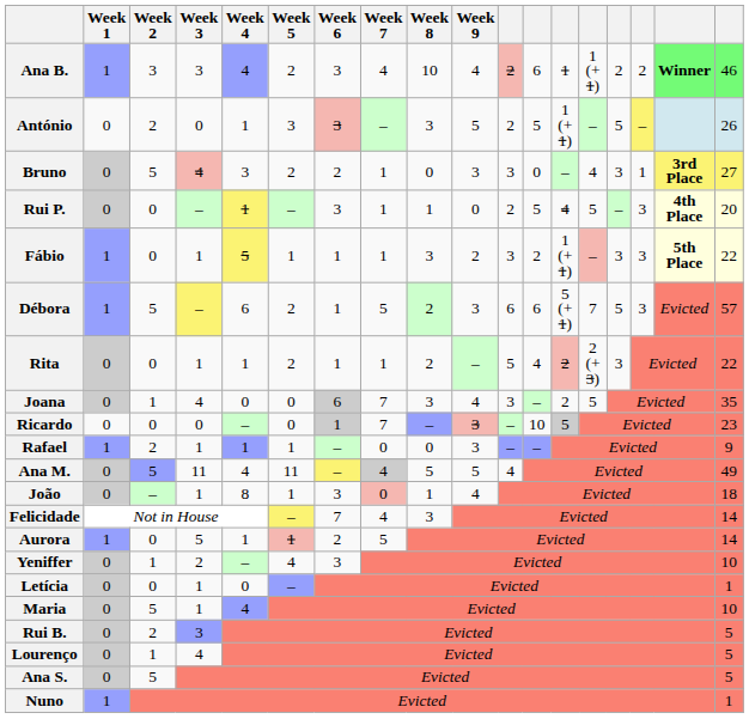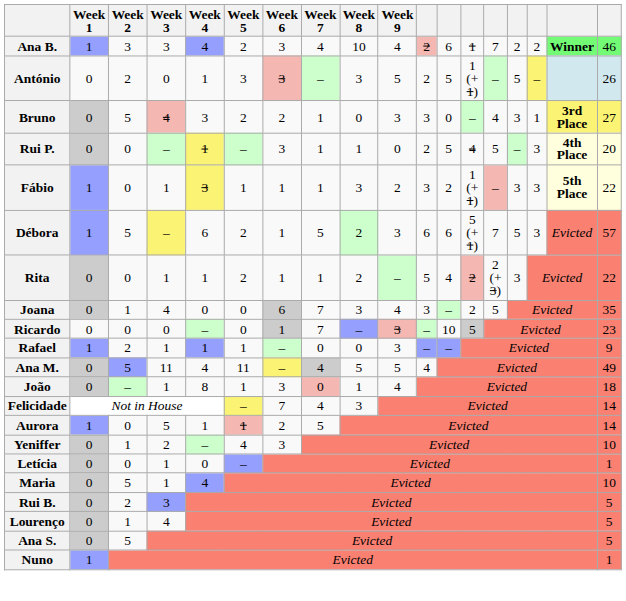 <table class="wikitable" style="width:100%; text-align:center; font-size:85%; line-height:13px">
 <tr>
 <th rowspan="2" style="width: 05%"></th>
 </tr>
 <tr>
 <th style="width: 05%">Week 1</th>
 <th style="width: 05%">Week 2</th>
 <th style="width: 05%">Week 3</th>
 <th style="width: 05%">Week 4</th>
 <th style="width: 05%">Week 5</th>
 <th style="width: 05%">Week 6</th>
 <th style="width: 05%">Week 7</th>
 <th style="width: 05%">Week 8</th>
 <th style="width: 05%">Week 9</th>
 <th style="width: 05%"></th>
 <th style="width: 05%"></th>
 <th style="width: 05%"></th>
 <th style="width: 05%"></th>
 <th style="width: 05%"></th>
 <th style="width: 05%"></th>
 <th style="width: 05%"></th>
 <th style="width: 05%"></th>
 </tr>
 <tr>
 <th>Ana B.</th>
 <td style="background-color: #959FFD">1</td>
 <td>3</td>
 <td>3</td>
 <td style="background-color: #959FFD">4</td>
 <td>2</td>
 <td>3</td>
 <td>4</td>
 <td>10</td>
 <td>4</td>
 <td style="background-color: #F5B7B1"><s>2</s></td>
 <td>6</td>
 <td><s>1</s></td>
-<td>1 (+ <s>1</s>)</td>
+<td>7</td>
 <td>2</td>
 <td>2</td>
 <td style="background:#73FB76"><strong>Winner</strong></td>
 <td style="background:#73FB76">46</td>
 </tr>
 <tr>
 <th>António</th>
 <td>0</td>
 <td>2</td>
 <td>0</td>
 <td>1</td>
 <td>3</td>
 <td style="background-color: #F5B7B1"><s>3</s></td>
 <td style="background-color: #cfc">–</td>
 <td>3</td>
 <td>5</td>
 <td>2</td>
 <td>5</td>
 <td>1 (+ <s>1</s>)</td>
 <td style="background-color: #cfc">–</td>
 <td>5</td>
 <td style="background:#FBF373">–</td>
 <td style="background:#D1E8EF"><strong></strong></td>
 <td style="background:#D1E8EF">26</td>
 </tr>
 <tr>
 <th>Bruno</th>
 <td style="background:#ccc">0</td>
 <td>5</td>
 <td style="background-color: #F5B7B1"><s>4</s></td>
 <td>3</td>
 <td>2</td>
 <td>2</td>
 <td>1</td>
 <td>0</td>
 <td>3</td>
 <td>3</td>
 <td>0</td>
 <td style="background-color: #cfc">–</td>
 <td>4</td>
 <td>3</td>
 <td>1</td>
 <td style="background:#FBF373"><strong>3rd Place</strong></td>
 <td style="background:#FBF373">27</td>
 </tr>
 <tr>
 <th>Rui P.</th>
 <td style="background:#ccc">0</td>
 <td>0</td>
 <td style="background-color: #cfc">–</td>
 <td style="background:#FBF373"><s>1</s></td>
 <td style="background-color: #cfc">–</td>
 <td>3</td>
 <td>1</td>
 <td>1</td>
 <td>0</td>
 <td>2</td>
 <td>5</td>
 <td><s>4</s></td>
 <td>5</td>
 <td style="background-color: #cfc">–</td>
 <td>3</td>
 <td style="background:#FFFFDD"><strong>4th Place</strong></td>
 <td style="background:#FFFFDD">20</td>
 </tr>
 <tr>
 <th>Fábio</th>
 <td style="background-color: #959FFD">1</td>
 <td>0</td>
 <td>1</td>
-<td style="background:#FBF373"><s>5</s></td>
+<td style="background:#FBF373"><s>3</s></td>
 <td>1</td>
 <td>1</td>
 <td>1</td>
 <td>3</td>
 <td>2</td>
 <td>3</td>
 <td>2</td>
 <td>1 (+ <s>1</s>)</td>
 <td style="background-color: #F5B7B1">–</td>
 <td>3</td>
 <td>3</td>
 <td style="background:#FFFFDD"><strong>5th Place</strong></td>
 <td style="background:#FFFFDD">22</td>
 </tr>
 <tr>
 <th>Débora</th>
 <td style="background-color: #959FFD">1</td>
 <td>5</td>
 <td style="background:#FBF373">–</td>
 <td>6</td>
 <td>2</td>
 <td>1</td>
 <td>5</td>
 <td style="background-color: #cfc">2</td>
 <td>3</td>
 <td>6</td>
 <td>6</td>
 <td>5 (+ <s>1</s>)</td>
 <td>7</td>
 <td>5</td>
 <td>3</td>
 <td style="background-color: salmon"><em>Evicted</em></td>
 <td style="background-color: salmon">57</td>
 </tr>
 <tr>
 <th>Rita</th>
 <td style="background:#ccc">0</td>
 <td>0</td>
 <td>1</td>
 <td>1</td>
 <td>2</td>
 <td>1</td>
 <td>1</td>
 <td>2</td>
 <td style="background-color: #cfc">–</td>
 <td>5</td>
 <td>4</td>
 <td style="background-color: #F5B7B1"><s>2</s></td>
 <td>2 (+ <s>3</s>)</td>
 <td>3</td>
 <td style="background-color: salmon" colspan="2"><em>Evicted</em></td>
 <td style="background-color: salmon">22</td>
 </tr>
 <tr>
 <th>Joana</th>
 <td style="background:#ccc">0</td>
 <td>1</td>
 <td>4</td>
 <td>0</td>
 <td>0</td>
 <td style="background:#ccc">6</td>
 <td>7</td>
 <td>3</td>
 <td>4</td>
 <td>3</td>
 <td style="background-color: #cfc">–</td>
 <td>2</td>
 <td>5</td>
 <td style="background-color: salmon" colspan="3"><em>Evicted</em></td>
 <td style="background-color: salmon">35</td>
 </tr>
 <tr>
 <th>Ricardo</th>
 <td>0</td>
 <td>0</td>
 <td>0</td>
 <td style="background-color: #cfc">–</td>
 <td>0</td>
 <td style="background:#ccc">1</td>
 <td>7</td>
 <td style="background-color: #959FFD">–</td>
 <td style="background-color: #F5B7B1"><s>3</s></td>
 <td style="background-color: #cfc">–</td>
 <td>10</td>
 <td style="background:#ccc">5</td>
 <td style="background-color: salmon" colspan="4"><em>Evicted</em></td>
 <td style="background-color: salmon">23</td>
 </tr>
 <tr>
 <th>Rafael</th>
 <td style="background-color: #959FFD">1</td>
 <td>2</td>
 <td>1</td>
 <td style="background-color: #959FFD">1</td>
 <td>1</td>
 <td style="background-color: #cfc">–</td>
 <td>0</td>
 <td>0</td>
 <td>3</td>
 <td style="background-color: #959FFD">–</td>
 <td style="background-color: #959FFD">–</td>
 <td style="background-color: salmon" colspan="5"><em>Evicted</em></td>
 <td style="background-color: salmon">9</td>
 </tr>
 <tr>
 <th>Ana M.</th>
 <td style="background:#ccc">0</td>
 <td style="background-color: #959FFD">5</td>
 <td>11</td>
 <td>4</td>
 <td>11</td>
 <td style="background:#FBF373">–</td>
 <td style="background:#ccc">4</td>
 <td>5</td>
 <td>5</td>
 <td>4</td>
 <td style="background-color: salmon" colspan="6"><em>Evicted</em></td>
 <td style="background-color: salmon">49</td>
 </tr>
 <tr>
 <th>João</th>
 <td style="background:#ccc">0</td>
 <td style="background-color: #cfc">–</td>
 <td>1</td>
 <td>8</td>
 <td>1</td>
 <td>3</td>
 <td style="background-color: #F5B7B1">0</td>
 <td>1</td>
 <td>4</td>
 <td style="background-color: salmon" colspan="7"><em>Evicted</em></td>
 <td style="background-color: salmon">18</td>
 </tr>
 <tr>
 <th>Felicidade</th>
 <td colspan="4" style="background-color:white"><em>Not in House</em></td>
 <td style="background:#FBF373">–</td>
 <td>7</td>
 <td>4</td>
 <td>3</td>
 <td style="background-color: salmon" colspan="8"><em>Evicted</em></td>
 <td style="background-color: salmon">14</td>
 </tr>
 <tr>
 <th>Aurora</th>
 <td style="background-color: #959FFD">1</td>
 <td>0</td>
 <td>5</td>
 <td>1</td>
 <td style="background-color: #F5B7B1"><s>1</s></td>
 <td>2</td>
 <td>5</td>
 <td style="background-color: salmon" colspan="9"><em>Evicted</em></td>
 <td style="background-color: salmon">14</td>
 </tr>
 <tr>
 <th>Yeniffer</th>
 <td style="background:#ccc">0</td>
 <td>1</td>
 <td>2</td>
 <td style="background-color: #cfc">–</td>
 <td>4</td>
 <td>3</td>
 <td style="background-color: salmon" colspan="10"><em>Evicted</em></td>
 <td style="background-color: salmon">10</td>
 </tr>
 <tr>
 <th>Letícia</th>
 <td style="background:#ccc">0</td>
 <td>0</td>
 <td>1</td>
 <td>0</td>
 <td style="background-color: #959FFD">–</td>
 <td style="background-color: salmon" colspan="11"><em>Evicted</em></td>
 <td style="background-color: salmon">1</td>
 </tr>
 <tr>
 <th>Maria</th>
 <td style="background:#ccc">0</td>
 <td>5</td>
 <td>1</td>
 <td style="background-color: #959FFD">4</td>
 <td style="background-color: salmon" colspan="12"><em>Evicted</em></td>
 <td style="background-color: salmon">10</td>
 </tr>
 <tr>
 <th>Rui B.</th>
 <td style="background:#ccc">0</td>
 <td>2</td>
 <td style="background-color: #959FFD">3</td>
 <td style="background-color: salmon" colspan="13"><em>Evicted</em></td>
 <td style="background-color: salmon">5</td>
 </tr>
 <tr>
 <th>Lourenço</th>
 <td style="background:#ccc">0</td>
 <td>1</td>
 <td>4</td>
 <td style="background-color: salmon" colspan="13"><em>Evicted</em></td>
 <td style="background-color: salmon">5</td>
 </tr>
 <tr>
 <th>Ana S.</th>
 <td style="background:#ccc">0</td>
 <td>5</td>
 <td style="background-color: salmon" colspan="14"><em>Evicted</em></td>
 <td style="background-color: salmon">5</td>
 </tr>
 <tr>
 <th>Nuno</th>
 <td style="background-color: #959FFD">1</td>
 <td style="background-color: salmon" colspan="15"><em>Evicted</em></td>
 <td style="background-color: salmon">1</td>
 </tr>
 </table>
